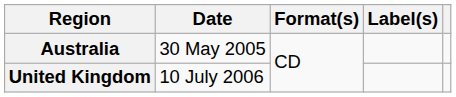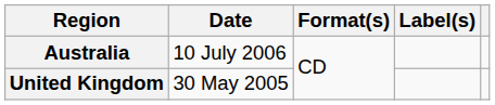 <table class="wikitable plainrowheaders">
 <tr>
 <th scope="col">Region</th>
 <th scope="col">Date</th>
 <th scope="col">Format(s)</th>
 <th scope="col">Label(s)</th>
 <th scope="col"></th>
 </tr>
 <tr>
 <th scope="row">Australia</th>
-<td>30 May 2005</td>
+<td>10 July 2006</td>
 <td rowspan="2">CD</td>
 <td></td>
 <td></td>
 </tr>
 <tr>
 <th scope="row">United Kingdom</th>
-<td>10 July 2006</td>
+<td>30 May 2005</td>
 <td></td>
 <td></td>
 </tr>
 </table>
